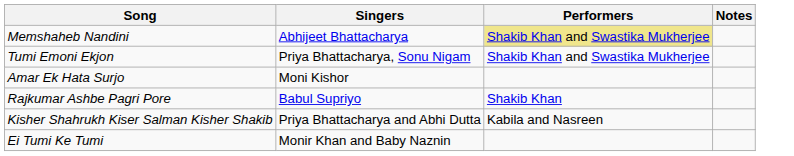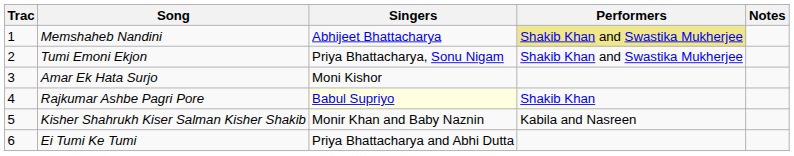 <table class="wikitable" style="font-size:95%;">
 <tr>
+<th>Trac</th>
 <th>Song</th>
 <th>Singers</th>
 <th>Performers</th>
 <th>Notes</th>
 </tr>
 <tr>
+<td>1</td>
 <td><em>Memshaheb Nandini</em></td>
 <td><a href='#'>Abhijeet Bhattacharya</a></td>
 <td style="background: khaki;"><a href='#'>Shakib Khan</a> and <a href='#'>Swastika Mukherjee</a></td>
 <td></td>
 </tr>
 <tr>
+<td>2</td>
 <td><em>Tumi Emoni Ekjon</em></td>
 <td>Priya Bhattacharya, <a href='#'>Sonu Nigam</a></td>
 <td><a href='#'>Shakib Khan</a> and <a href='#'>Swastika Mukherjee</a></td>
 <td></td>
 </tr>
 <tr>
+<td>3</td>
 <td><em>Amar Ek Hata Surjo</em></td>
 <td>Moni Kishor</td>
 <td></td>
 <td></td>
 </tr>
 <tr>
+<td>4</td>
 <td><em>Rajkumar Ashbe Pagri Pore</em></td>
-<td><a href='#'>Babul Supriyo</a></td>
+<td style="background: lightyellow;"><a href='#'>Babul Supriyo</a></td>
 <td><a href='#'>Shakib Khan</a></td>
 <td></td>
 </tr>
 <tr>
+<td>5</td>
 <td><em>Kisher Shahrukh Kiser Salman Kisher Shakib</em></td>
-<td>Priya Bhattacharya and Abhi Dutta</td>
+<td>Monir Khan and Baby Naznin</td>
 <td>Kabila and Nasreen</td>
 <td></td>
 </tr>
 <tr>
+<td>6</td>
 <td><em>Ei Tumi Ke Tumi</em></td>
-<td>Monir Khan and Baby Naznin</td>
+<td>Priya Bhattacharya and Abhi Dutta</td>
 <td></td>
 <td></td>
 </tr>
 </table>
